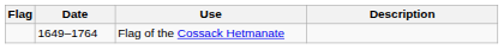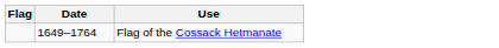 <table class="wikitable">
 <tr>
 <th>Flag</th>
 <th style="width:100px;">Date</th>
 <th style="width:250px;">Use</th>
-<th style="width:250px;">Description</th>
 </tr>
 <tr>
 <td></td>
 <td>1649–1764</td>
 <td>Flag of the <a href='#'>Cossack Hetmanate</a></td>
-<td></td>
 </tr>
 </table>
